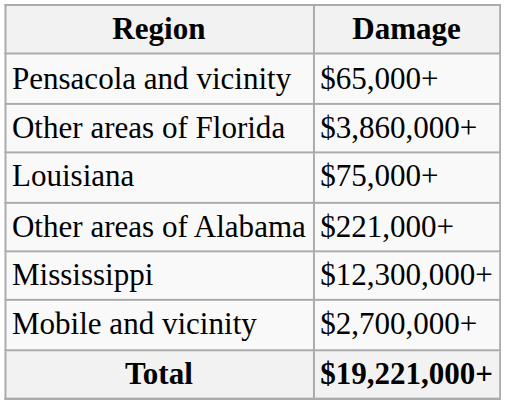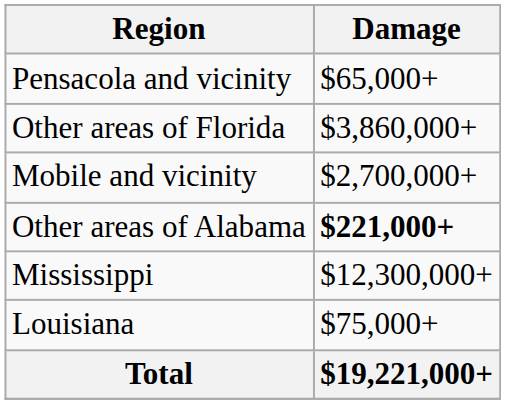 <table class="wikitable" style="float:right;margin:0 0 0.5em 1em">
 <tr>
 <th>Region</th>
 <th>Damage</th>
 </tr>
 <tr>
 <td>Pensacola and vicinity</td>
 <td>$65,000+</td>
 </tr>
 <tr>
 <td>Other areas of Florida</td>
 <td>$3,860,000+</td>
 </tr>
 <tr>
-<td>Louisiana</td>
-<td>$75,000+</td>
+<td>Mobile and vicinity</td>
+<td>$2,700,000+</td>
 </tr>
 <tr>
 <td>Other areas of Alabama</td>
-<td>$221,000+</td>
+<td><strong>$221,000+</strong></td>
 </tr>
 <tr>
 <td>Mississippi</td>
 <td>$12,300,000+</td>
 </tr>
 <tr>
-<td>Mobile and vicinity</td>
-<td>$2,700,000+</td>
+<td>Louisiana</td>
+<td>$75,000+</td>
 </tr>
 <tr>
 <th>Total</th>
 <th>$19,221,000+</th>
 </tr>
 <tr>
 </tr>
 </table>
